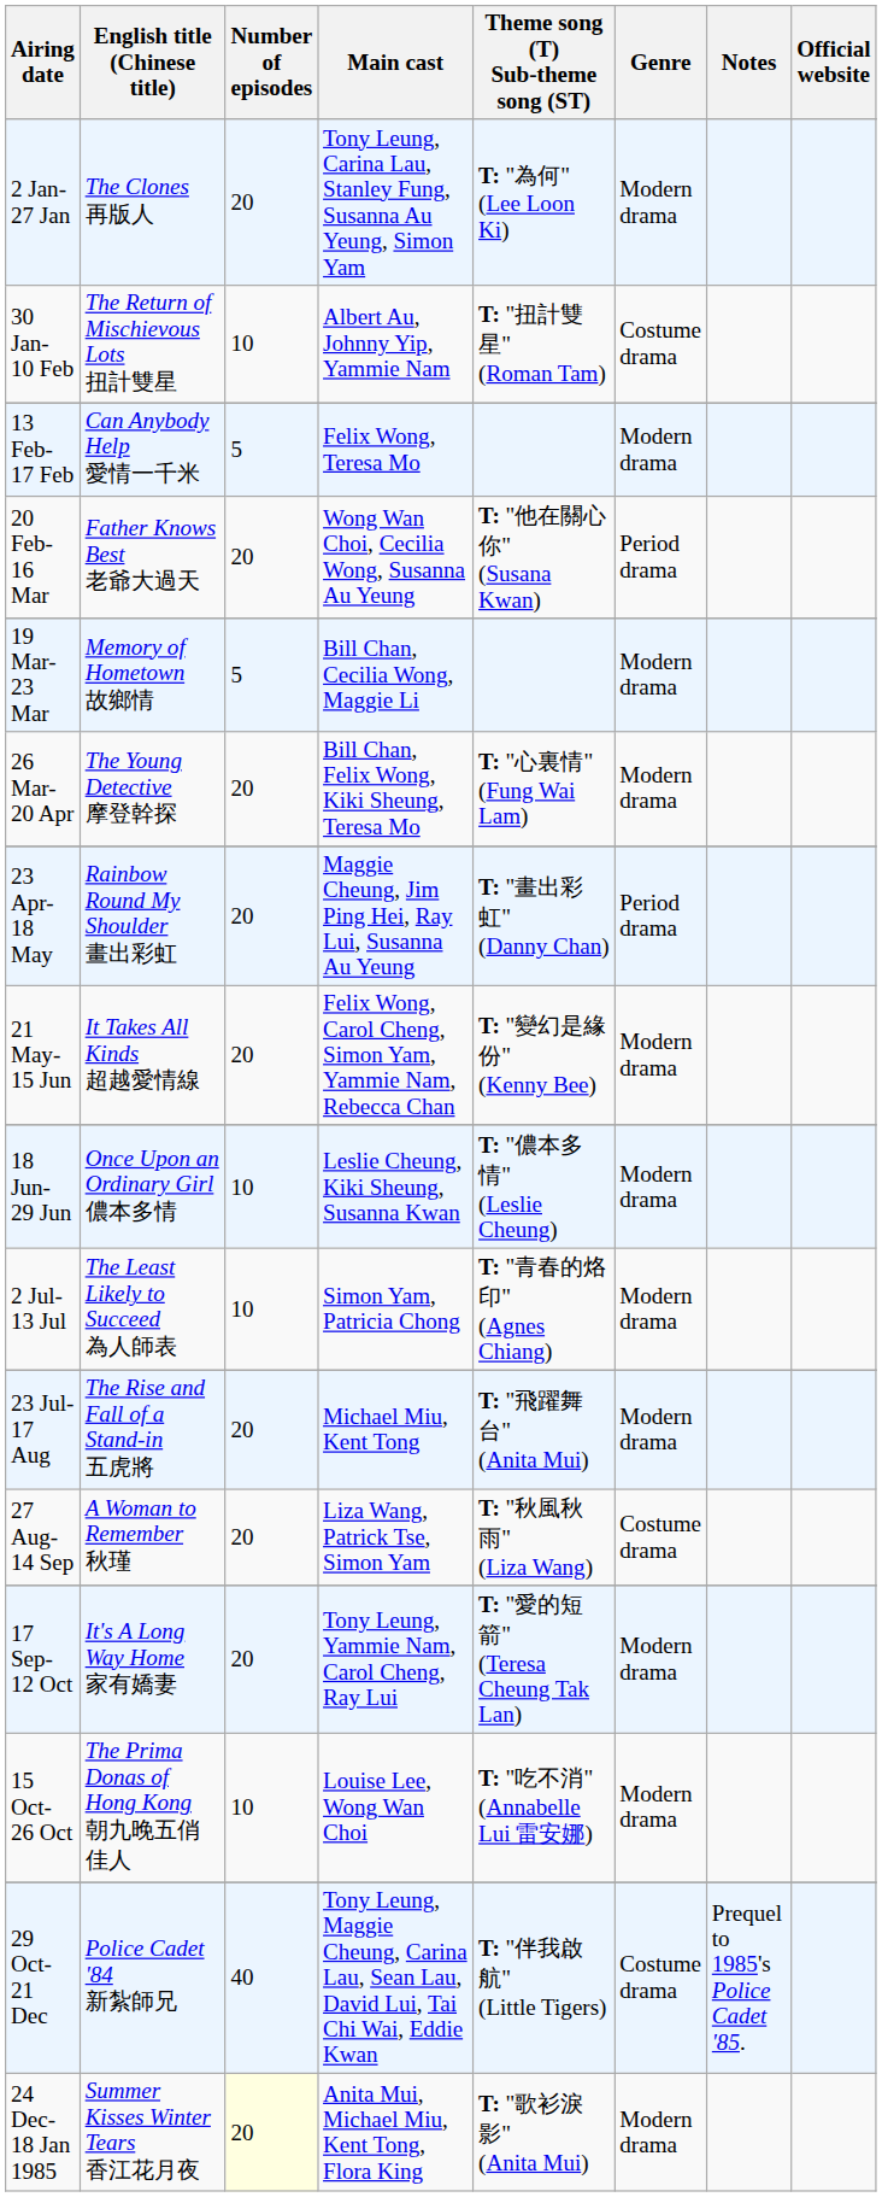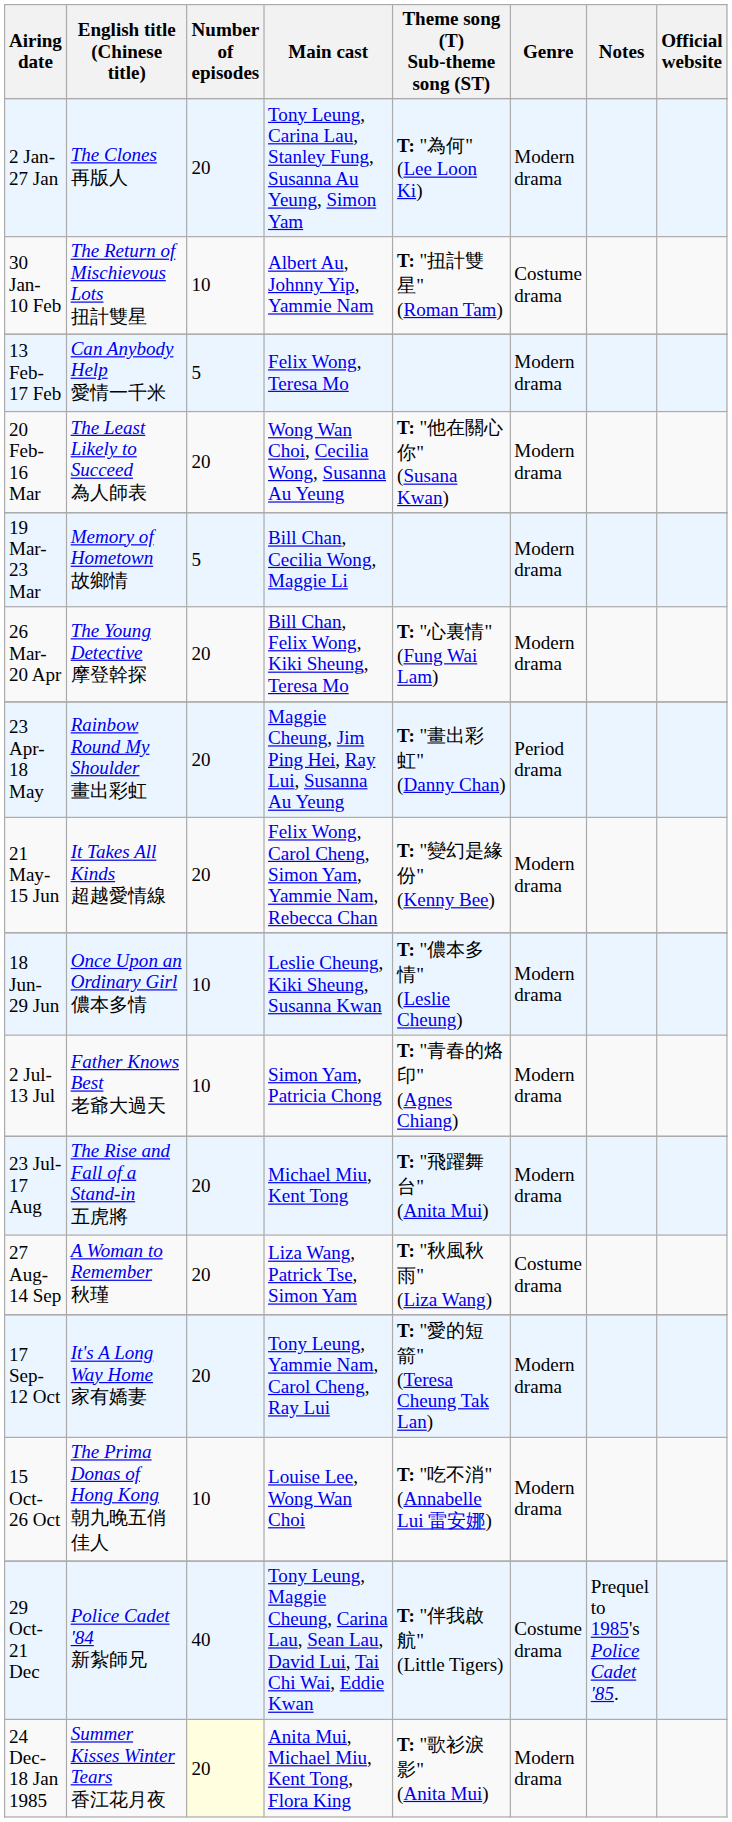 <table class="wikitable">
 <tr>
 <th align=center width=8% bgcolor="silver">Airing<br>date</th>
 <th align=center width=18% bgcolor="silver">English title <br> (Chinese title)</th>
 <th align=center width=5% bgcolor="silver">Number of episodes</th>
 <th align=center width=22% bgcolor="silver">Main cast</th>
 <th align=center width=18% bgcolor="silver">Theme song (T) <br>Sub-theme song (ST)</th>
 <th align=center width=10% bgcolor="silver">Genre</th>
 <th align=center width=10% bgcolor="silver">Notes</th>
 <th align=center width=1% bgcolor="silver">Official website</th>
 </tr>
 <tr>
 </tr>
 <tr ---- bgcolor="#ebf5ff">
 <td>2 Jan- <br> 27 Jan</td>
 <td><em><a href='#'>The Clones</a></em> <br> 再版人</td>
 <td>20</td>
 <td><a href='#'>Tony Leung</a>, <a href='#'>Carina Lau</a>, <a href='#'>Stanley Fung</a>, <a href='#'>Susanna Au Yeung</a>, <a href='#'>Simon Yam</a></td>
 <td><strong>T:</strong> "為何" <br> (<a href='#'>Lee Loon Ki</a>)</td>
 <td>Modern drama</td>
 <td></td>
 <td></td>
 </tr>
 <tr>
 <td>30 Jan- <br> 10 Feb</td>
 <td><em><a href='#'>The Return of Mischievous Lots</a></em> <br> 扭計雙星</td>
 <td>10</td>
 <td><a href='#'>Albert Au</a>, <a href='#'>Johnny Yip</a>, <a href='#'>Yammie Nam</a></td>
 <td><strong>T:</strong> "扭計雙星" <br> (<a href='#'>Roman Tam</a>)</td>
 <td>Costume drama</td>
 <td></td>
 <td></td>
 </tr>
 <tr>
 </tr>
 <tr ---- bgcolor="#ebf5ff">
 <td>13 Feb- <br> 17 Feb</td>
 <td><em><a href='#'>Can Anybody Help</a></em> <br> 愛情一千米</td>
 <td>5</td>
 <td><a href='#'>Felix Wong</a>, <a href='#'>Teresa Mo</a></td>
 <td></td>
 <td>Modern drama</td>
 <td></td>
 <td></td>
 </tr>
 <tr>
 <td>20 Feb- <br> 16 Mar</td>
-<td><em><a href='#'>Father Knows Best</a></em> <br> 老爺大過天</td>
+<td><em><a href='#'>The Least Likely to Succeed</a></em> <br> 為人師表</td>
 <td>20</td>
 <td><a href='#'>Wong Wan Choi</a>, <a href='#'>Cecilia Wong</a>, <a href='#'>Susanna Au Yeung</a></td>
 <td><strong>T:</strong> "他在關心你" <br> (<a href='#'>Susana Kwan</a>)</td>
-<td>Period drama</td>
+<td>Modern drama</td>
 <td></td>
 <td></td>
 </tr>
 <tr>
 </tr>
 <tr ---- bgcolor="#ebf5ff">
 <td>19 Mar- <br> 23 Mar</td>
 <td><em><a href='#'>Memory of Hometown</a></em> <br> 故鄉情</td>
 <td>5</td>
 <td><a href='#'>Bill Chan</a>, <a href='#'>Cecilia Wong</a>, <a href='#'>Maggie Li</a></td>
 <td></td>
 <td>Modern drama</td>
 <td></td>
 <td></td>
 </tr>
 <tr>
 <td>26 Mar- <br> 20 Apr</td>
 <td><em><a href='#'>The Young Detective</a></em> <br> 摩登幹探</td>
 <td>20</td>
 <td><a href='#'>Bill Chan</a>, <a href='#'>Felix Wong</a>, <a href='#'>Kiki Sheung</a>, <a href='#'>Teresa Mo</a></td>
 <td><strong>T:</strong> "心裏情" <br> (<a href='#'>Fung Wai Lam</a>)</td>
 <td>Modern drama</td>
 <td></td>
 <td></td>
 </tr>
 <tr>
 </tr>
 <tr ---- bgcolor="#ebf5ff">
 <td>23 Apr- <br> 18 May</td>
 <td><em><a href='#'>Rainbow Round My Shoulder</a></em> <br> 畫出彩虹</td>
 <td>20</td>
 <td><a href='#'>Maggie Cheung</a>, <a href='#'>Jim Ping Hei</a>, <a href='#'>Ray Lui</a>, <a href='#'>Susanna Au Yeung</a></td>
 <td><strong>T:</strong> "畫出彩虹" <br> (<a href='#'>Danny Chan</a>)</td>
 <td>Period drama</td>
 <td></td>
 <td></td>
 </tr>
 <tr>
 <td>21 May- <br> 15 Jun</td>
 <td><em><a href='#'>It Takes All Kinds</a></em> <br> 超越愛情線</td>
 <td>20</td>
 <td><a href='#'>Felix Wong</a>, <a href='#'>Carol Cheng</a>, <a href='#'>Simon Yam</a>, <a href='#'>Yammie Nam</a>, <a href='#'>Rebecca Chan</a></td>
 <td><strong>T:</strong> "變幻是緣份" <br> (<a href='#'>Kenny Bee</a>)</td>
 <td>Modern drama</td>
 <td></td>
 <td></td>
 </tr>
 <tr>
 </tr>
 <tr ---- bgcolor="#ebf5ff">
 <td>18 Jun- <br> 29 Jun</td>
 <td><em><a href='#'>Once Upon an Ordinary Girl</a></em> <br> 儂本多情</td>
 <td>10</td>
 <td><a href='#'>Leslie Cheung</a>, <a href='#'>Kiki Sheung</a>, <a href='#'>Susanna Kwan</a></td>
 <td><strong>T:</strong> "儂本多情" <br> (<a href='#'>Leslie Cheung</a>)</td>
 <td>Modern drama</td>
 <td></td>
 <td></td>
 </tr>
 <tr>
 <td>2 Jul- <br> 13 Jul</td>
-<td><em><a href='#'>The Least Likely to Succeed</a></em> <br> 為人師表</td>
+<td><em><a href='#'>Father Knows Best</a></em> <br> 老爺大過天</td>
 <td>10</td>
 <td><a href='#'>Simon Yam</a>, <a href='#'>Patricia Chong</a></td>
 <td><strong>T:</strong> "青春的烙印" <br> (<a href='#'>Agnes Chiang</a>)</td>
 <td>Modern drama</td>
 <td></td>
 <td></td>
 </tr>
 <tr>
 </tr>
 <tr ---- bgcolor="#ebf5ff">
 <td>23 Jul- <br> 17 Aug</td>
 <td><em><a href='#'>The Rise and Fall of a Stand-in</a></em> <br> 五虎將</td>
 <td>20</td>
 <td><a href='#'>Michael Miu</a>, <a href='#'>Kent Tong</a></td>
 <td><strong>T:</strong> "飛躍舞台" <br> (<a href='#'>Anita Mui</a>)</td>
 <td>Modern drama</td>
 <td></td>
 <td></td>
 </tr>
 <tr>
 <td>27 Aug- <br> 14 Sep</td>
 <td><em><a href='#'>A Woman to Remember</a></em> <br> 秋瑾</td>
 <td>20</td>
 <td><a href='#'>Liza Wang</a>, <a href='#'>Patrick Tse</a>, <a href='#'>Simon Yam</a></td>
 <td><strong>T:</strong> "秋風秋雨" <br> (<a href='#'>Liza Wang</a>)</td>
 <td>Costume drama</td>
 <td></td>
 <td></td>
 </tr>
 <tr>
 </tr>
 <tr ---- bgcolor="#ebf5ff">
 <td>17 Sep- <br> 12 Oct</td>
 <td><em><a href='#'>It's A Long Way Home</a></em> <br> 家有嬌妻</td>
 <td>20</td>
 <td><a href='#'>Tony Leung</a>, <a href='#'>Yammie Nam</a>, <a href='#'>Carol Cheng</a>, <a href='#'>Ray Lui</a></td>
 <td><strong>T:</strong> "愛的短箭" <br> (<a href='#'>Teresa Cheung Tak Lan</a>)</td>
 <td>Modern drama</td>
 <td></td>
 <td></td>
 </tr>
 <tr>
 <td>15 Oct- <br> 26 Oct</td>
 <td><em><a href='#'>The Prima Donas of Hong Kong</a></em> <br> 朝九晚五俏佳人</td>
 <td>10</td>
 <td><a href='#'>Louise Lee</a>, <a href='#'>Wong Wan Choi</a></td>
 <td><strong>T:</strong> "吃不消" <br> (<a href='#'>Annabelle Lui 雷安娜</a>)</td>
 <td>Modern drama</td>
 <td></td>
 <td></td>
 </tr>
 <tr>
 </tr>
 <tr ---- bgcolor="#ebf5ff">
 <td>29 Oct- <br> 21 Dec</td>
 <td><em><a href='#'>Police Cadet '84</a></em> <br> 新紮師兄</td>
 <td>40</td>
 <td><a href='#'>Tony Leung</a>, <a href='#'>Maggie Cheung</a>, <a href='#'>Carina Lau</a>, <a href='#'>Sean Lau</a>, <a href='#'>David Lui</a>, <a href='#'>Tai Chi Wai</a>, <a href='#'>Eddie Kwan</a></td>
 <td><strong>T:</strong> "伴我啟航" <br> (Little Tigers)</td>
 <td>Costume drama</td>
 <td>Prequel to <a href='#'>1985</a>'s <em><a href='#'>Police Cadet '85</a></em>.</td>
 <td></td>
 </tr>
 <tr>
 <td>24 Dec- <br> 18 Jan 1985</td>
 <td><em><a href='#'>Summer Kisses Winter Tears</a></em> <br> 香江花月夜</td>
 <td style="background: lightyellow;">20</td>
 <td><a href='#'>Anita Mui</a>, <a href='#'>Michael Miu</a>, <a href='#'>Kent Tong</a>, <a href='#'>Flora King</a></td>
 <td><strong>T:</strong> "歌衫淚影" <br> (<a href='#'>Anita Mui</a>)</td>
 <td>Modern drama</td>
 <td></td>
 <td></td>
 </tr>
 </table>
